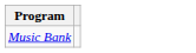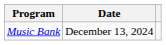 <table class="wikitable" style="text-align:center;">
 <tr>
 <th>Program</th>
+<th>Date</th>
 <th class="unsortable"></th>
 </tr>
 <tr>
 <td><em><a href='#'>Music Bank</a></em></td>
+<td>December 13, 2024</td>
 <td></td>
 </tr>
 </table>
